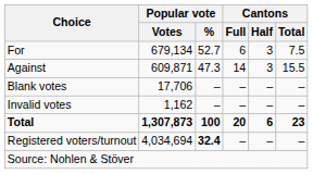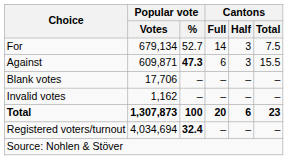 <table class=wikitable style=text-align:right>
 <tr>
 <th rowspan=2>Choice</th>
 <th colspan=2>Popular vote</th>
 <th colspan=3>Cantons</th>
 </tr>
 <tr>
 <th>Votes</th>
 <th>%</th>
 <th>Full</th>
 <th>Half</th>
 <th>Total</th>
 </tr>
 <tr>
 <td align=left>For</td>
 <td>679,134</td>
 <td>52.7</td>
-<td>6</td>
+<td>14</td>
 <td>3</td>
 <td>7.5</td>
 </tr>
 <tr>
 <td align=left>Against</td>
 <td>609,871</td>
-<td>47.3</td>
-<td>14</td>
+<td><strong>47.3</strong></td>
+<td>6</td>
 <td>3</td>
 <td>15.5</td>
 </tr>
 <tr>
 <td align=left>Blank votes</td>
 <td>17,706</td>
 <td>–</td>
 <td>–</td>
 <td>–</td>
 <td>–</td>
 </tr>
 <tr>
 <td align=left>Invalid votes</td>
 <td>1,162</td>
 <td>–</td>
 <td>–</td>
 <td>–</td>
 <td>–</td>
 </tr>
 <tr>
 <td align=left><strong>Total</strong></td>
 <td><strong>1,307,873</strong></td>
 <td><strong>100</strong></td>
 <td><strong>20</strong></td>
 <td><strong>6</strong></td>
 <td><strong>23</strong></td>
 </tr>
 <tr>
 <td align=left>Registered voters/turnout</td>
 <td>4,034,694</td>
 <td><strong>32.4</strong></td>
 <td>–</td>
 <td>–</td>
 <td>–</td>
 </tr>
 <tr>
 <td align=left colspan=11>Source: Nohlen & Stöver</td>
 </tr>
 </table>
